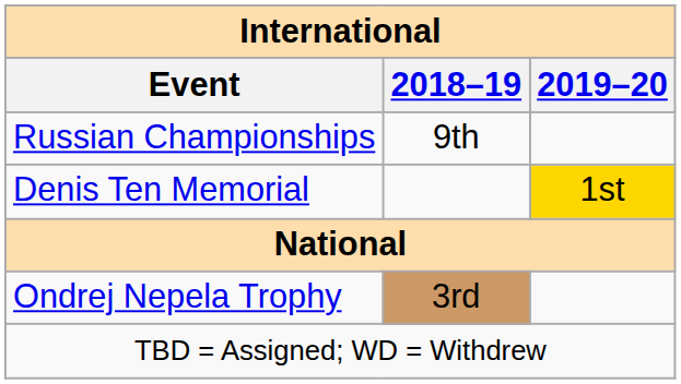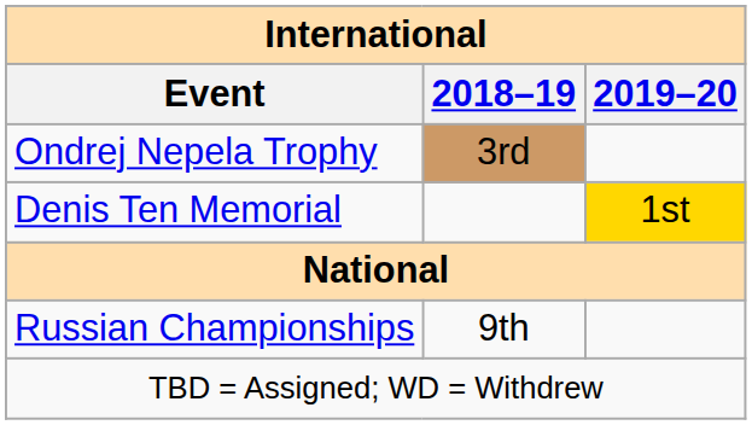 <table class="wikitable" style="text-align:center">
 <tr>
 <th style="background-color: #ffdead; " colspan=3 align=center>International</th>
 </tr>
 <tr>
 <th>Event</th>
 <th><a href='#'>2018–19</a></th>
 <th><a href='#'>2019–20</a></th>
 </tr>
 <tr>
-<td align=left><a href='#'>Russian Championships</a></td>
-<td>9th</td>
+<td align=left> <a href='#'>Ondrej Nepela Trophy</a></td>
+<td bgcolor=cc9966>3rd</td>
 <td></td>
 </tr>
 <tr>
 <td align=left><a href='#'>Denis Ten Memorial</a></td>
 <td></td>
 <td bgcolor=gold>1st</td>
 </tr>
 <tr>
 <th style="background-color: #ffdead; " colspan=3 align=center>National</th>
 </tr>
 <tr>
-<td align=left> <a href='#'>Ondrej Nepela Trophy</a></td>
-<td bgcolor=cc9966>3rd</td>
+<td align=left><a href='#'>Russian Championships</a></td>
+<td>9th</td>
 <td></td>
 </tr>
 <tr>
 <td colspan=3 align=center><small> TBD = Assigned; WD = Withdrew </small></td>
 </tr>
 </table>
